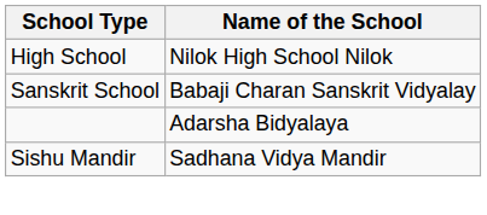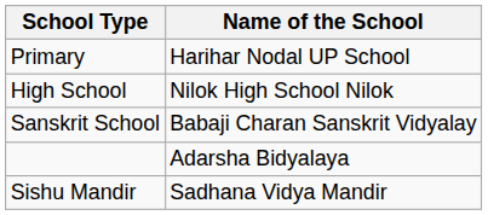 <table class="wikitable">
 <tr>
 <th>School Type</th>
 <th>Name of the School</th>
+</tr>
+<tr>
+<td>Primary</td>
+<td>Harihar Nodal UP School</td>
 </tr>
 <tr>
 <td>High School</td>
 <td>Nilok High School Nilok</td>
 </tr>
 <tr>
 <td>Sanskrit School</td>
 <td>Babaji Charan Sanskrit Vidyalay</td>
 </tr>
 <tr>
 <td></td>
 <td>Adarsha  Bidyalaya</td>
 </tr>
 <tr>
 <td>Sishu Mandir</td>
 <td>Sadhana Vidya Mandir</td>
 </tr>
 </table>
